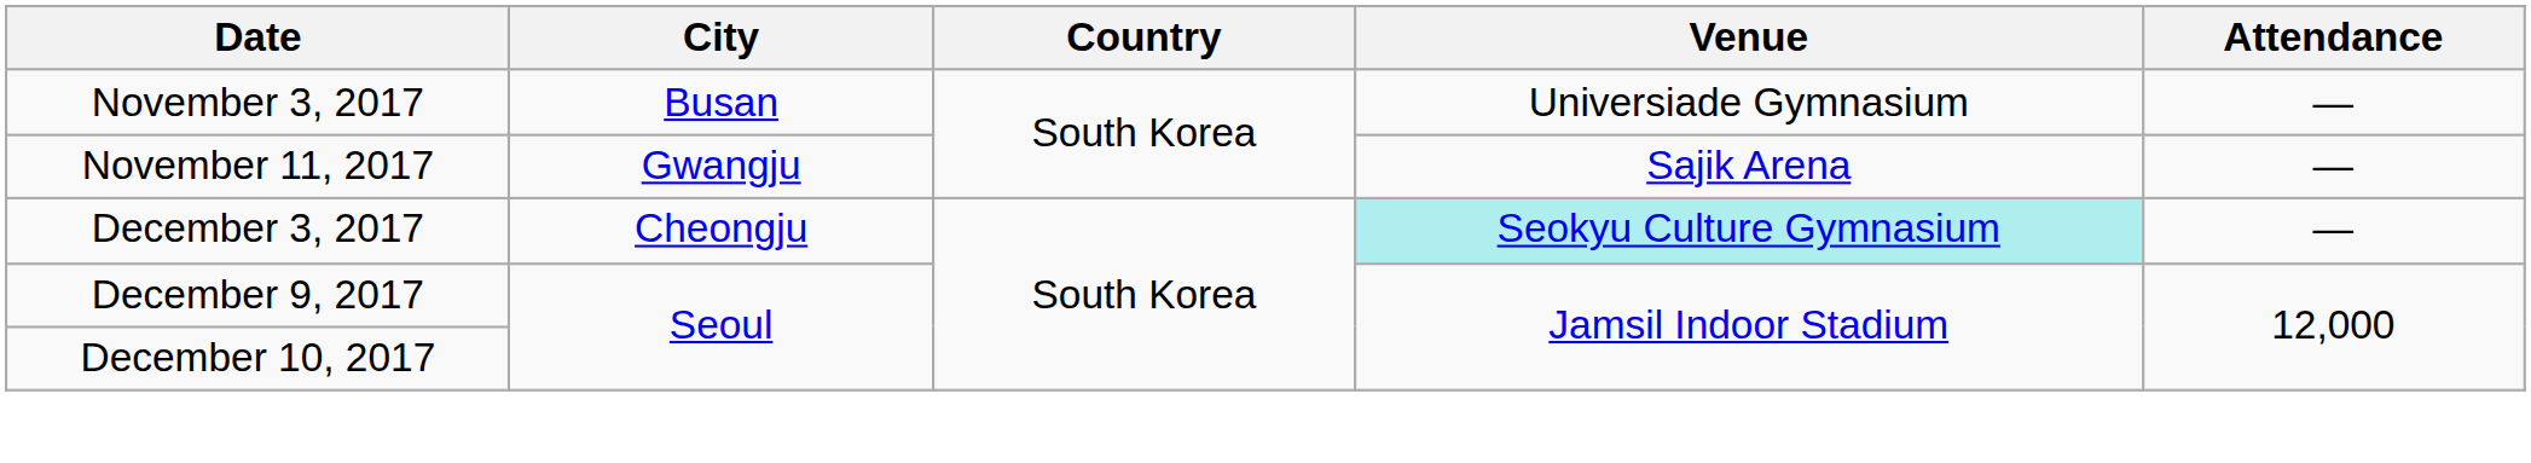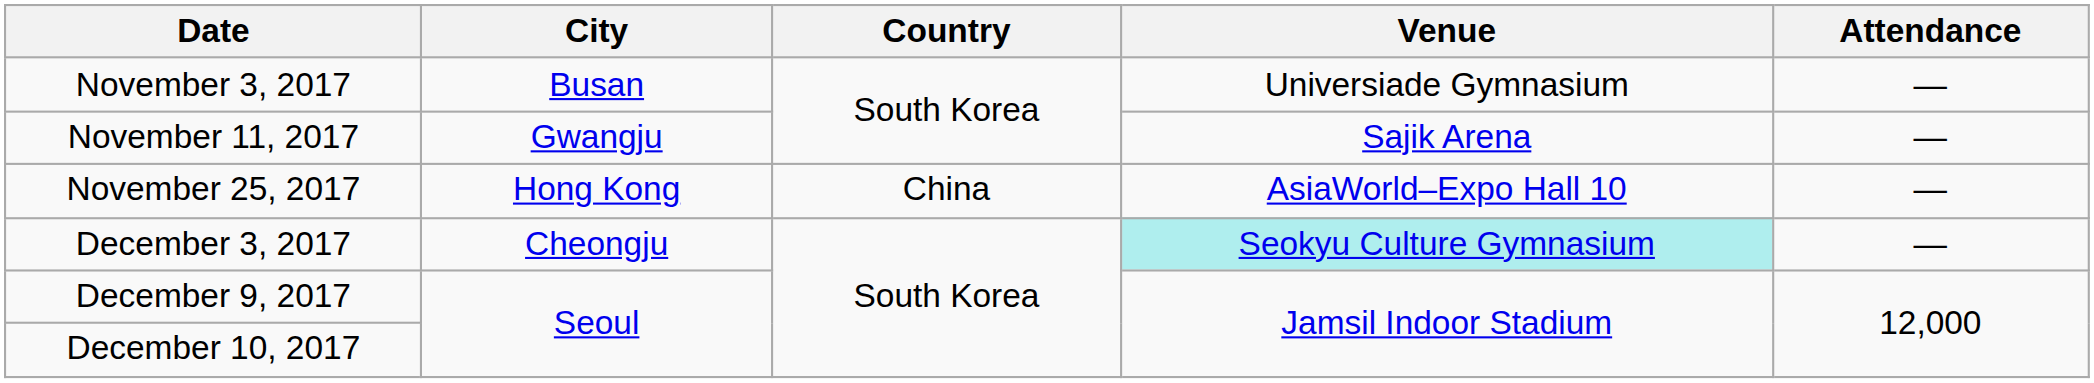 <table class="wikitable" style="text-align:center;">
 <tr>
 <th scope="col" style="width:12em;">Date</th>
 <th scope="col" style="width:10em;">City</th>
 <th scope="col" style="width:10em;">Country</th>
 <th scope="col" style="width:19em;">Venue</th>
 <th scope="col" style="width:9em;">Attendance</th>
 </tr>
 <tr>
 <td>November 3, 2017</td>
 <td><a href='#'>Busan</a></td>
 <td rowspan="2">South Korea</td>
 <td>Universiade Gymnasium</td>
 <td>—</td>
 </tr>
 <tr>
 <td>November 11, 2017</td>
 <td><a href='#'>Gwangju</a></td>
 <td><a href='#'>Sajik Arena</a></td>
 <td>—</td>
 </tr>
 <tr>
+<td>November 25, 2017</td>
+<td><a href='#'>Hong Kong</a></td>
+<td>China</td>
+<td><a href='#'>AsiaWorld–Expo Hall 10</a></td>
+<td>—</td>
+</tr>
+<tr>
 <td>December 3, 2017</td>
 <td><a href='#'>Cheongju</a></td>
 <td rowspan="3">South Korea</td>
 <td style="background: paleturquoise;"><a href='#'>Seokyu Culture Gymnasium</a></td>
 <td>—</td>
 </tr>
 <tr>
 <td>December 9, 2017</td>
 <td rowspan="2"><a href='#'>Seoul</a></td>
 <td rowspan="2"><a href='#'>Jamsil Indoor Stadium</a></td>
 <td rowspan="2">12,000</td>
 </tr>
 <tr>
 <td>December 10, 2017</td>
 </tr>
 </table>
